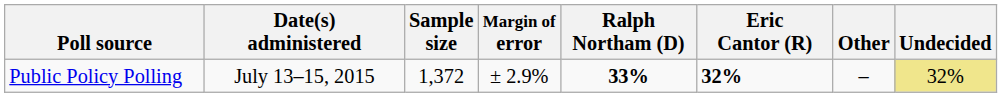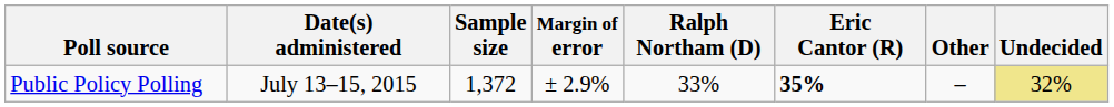 <table class="wikitable">
 <tr valign= bottom>
 <th style="width:150px;">Poll source</th>
 <th style="width:150px;">Date(s)<br>administered</th>
 <th class=small>Sample<br>size</th>
 <th><small>Margin of</small><br>error</th>
 <th style="width:100px;">Ralph<br>Northam (D)</th>
 <th style="width:100px;">Eric<br>Cantor (R)</th>
 <th style="width:40px;">Other</th>
 <th style="width:40px;">Undecided</th>
 </tr>
 <tr>
 <td><a href='#'>Public Policy Polling</a></td>
 <td align=center>July 13–15, 2015</td>
 <td align=center>1,372</td>
 <td align=center>± 2.9%</td>
-<td align=center><strong>33%</strong></td>
-<td><strong>32%</strong></td>
+<td align=center>33%</td>
+<td><strong>35%</strong></td>
 <td align=center>–</td>
 <td align=center style="background: khaki;">32%</td>
 </tr>
 </table>
